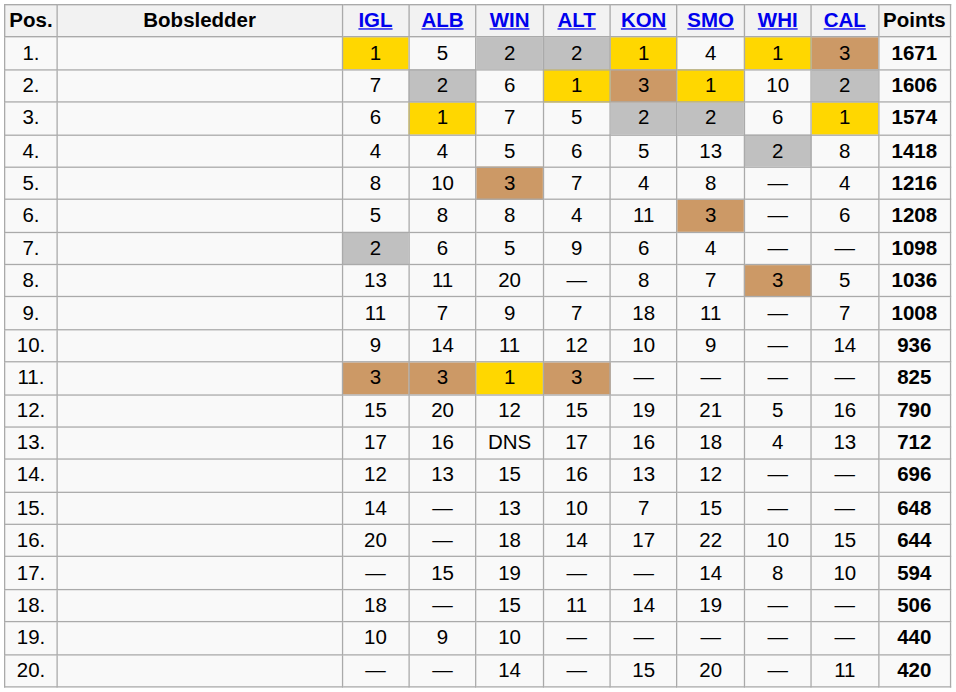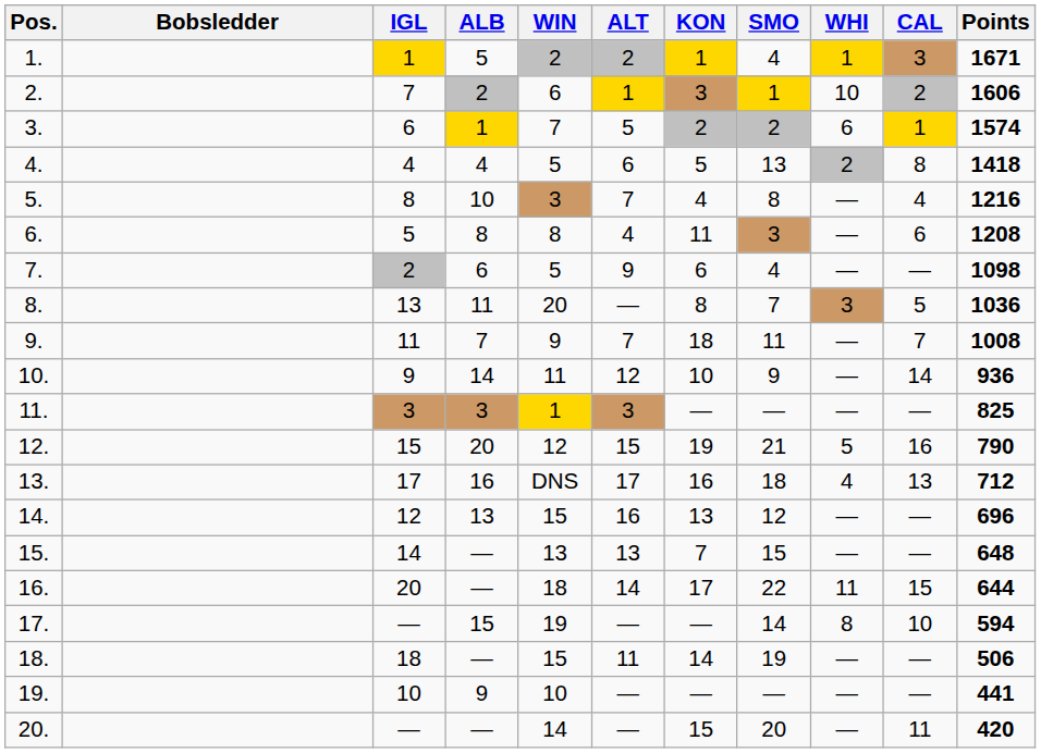 <table class=wikitable bgcolor="#f7f8ff" cellpadding="3" cellspacing="0" border="1" style="text-align:center; border: grey solid 1px; border-collapse: collapse;">
 <tr bgcolor="#CCCCCC">
 <th width="10">Pos.</th>
 <th width="215">Bobsledder</th>
 <th width="45"><a href='#'>IGL</a></th>
 <th width="45"><a href='#'>ALB</a></th>
 <th width="45"><a href='#'>WIN</a></th>
 <th width="45"><a href='#'>ALT</a></th>
 <th width="45"><a href='#'>KON</a></th>
 <th width="45"><a href='#'>SMO</a></th>
 <th width="45"><a href='#'>WHI</a></th>
 <th width="45"><a href='#'>CAL</a></th>
 <th width="45">Points</th>
 </tr>
 <tr>
 <td>1.</td>
 <td align="left"></td>
 <td bgcolor="gold">1</td>
 <td>5</td>
 <td bgcolor="silver">2</td>
 <td bgcolor="silver">2</td>
 <td bgcolor="gold">1</td>
 <td>4</td>
 <td bgcolor="gold">1</td>
 <td bgcolor="cc9966">3</td>
 <td><strong>1671</strong></td>
 </tr>
 <tr>
 <td>2.</td>
 <td align="left"></td>
 <td>7</td>
 <td bgcolor="silver">2</td>
 <td>6</td>
 <td bgcolor="gold">1</td>
 <td bgcolor="cc9966">3</td>
 <td bgcolor="gold">1</td>
 <td>10</td>
 <td bgcolor="silver">2</td>
 <td><strong>1606</strong></td>
 </tr>
 <tr>
 <td>3.</td>
 <td align="left"></td>
 <td>6</td>
 <td bgcolor="gold">1</td>
 <td>7</td>
 <td>5</td>
 <td bgcolor="silver">2</td>
 <td bgcolor="silver">2</td>
 <td>6</td>
 <td bgcolor="gold">1</td>
 <td><strong>1574</strong></td>
 </tr>
 <tr>
 <td>4.</td>
 <td align="left"></td>
 <td>4</td>
 <td>4</td>
 <td>5</td>
 <td>6</td>
 <td>5</td>
 <td>13</td>
 <td bgcolor="silver">2</td>
 <td>8</td>
 <td><strong>1418</strong></td>
 </tr>
 <tr>
 <td>5.</td>
 <td align="left"></td>
 <td>8</td>
 <td>10</td>
 <td bgcolor="cc9966">3</td>
 <td>7</td>
 <td>4</td>
 <td>8</td>
 <td>—</td>
 <td>4</td>
 <td><strong>1216</strong></td>
 </tr>
 <tr>
 <td>6.</td>
 <td align="left"></td>
 <td>5</td>
 <td>8</td>
 <td>8</td>
 <td>4</td>
 <td>11</td>
 <td bgcolor="cc9966">3</td>
 <td>—</td>
 <td>6</td>
 <td><strong>1208</strong></td>
 </tr>
 <tr>
 <td>7.</td>
 <td align="left"></td>
 <td bgcolor="silver">2</td>
 <td>6</td>
 <td>5</td>
 <td>9</td>
 <td>6</td>
 <td>4</td>
 <td>—</td>
 <td>—</td>
 <td><strong>1098</strong></td>
 </tr>
 <tr>
 <td>8.</td>
 <td align="left"></td>
 <td>13</td>
 <td>11</td>
 <td>20</td>
 <td>—</td>
 <td>8</td>
 <td>7</td>
 <td bgcolor="cc9966">3</td>
 <td>5</td>
 <td><strong>1036</strong></td>
 </tr>
 <tr>
 <td>9.</td>
 <td align="left"></td>
 <td>11</td>
 <td>7</td>
 <td>9</td>
 <td>7</td>
 <td>18</td>
 <td>11</td>
 <td>—</td>
 <td>7</td>
 <td><strong>1008</strong></td>
 </tr>
 <tr>
 <td>10.</td>
 <td align="left"></td>
 <td>9</td>
 <td>14</td>
 <td>11</td>
 <td>12</td>
 <td>10</td>
 <td>9</td>
 <td>—</td>
 <td>14</td>
 <td><strong>936</strong></td>
 </tr>
 <tr>
 <td>11.</td>
 <td align="left"></td>
 <td bgcolor="cc9966">3</td>
 <td bgcolor="cc9966">3</td>
 <td bgcolor="gold">1</td>
 <td bgcolor="cc9966">3</td>
 <td>—</td>
 <td>—</td>
 <td>—</td>
 <td>—</td>
 <td><strong>825</strong></td>
 </tr>
 <tr>
 <td>12.</td>
 <td align="left"></td>
 <td>15</td>
 <td>20</td>
 <td>12</td>
 <td>15</td>
 <td>19</td>
 <td>21</td>
 <td>5</td>
 <td>16</td>
 <td><strong>790</strong></td>
 </tr>
 <tr>
 <td>13.</td>
 <td align="left"></td>
 <td>17</td>
 <td>16</td>
 <td>DNS</td>
 <td>17</td>
 <td>16</td>
 <td>18</td>
 <td>4</td>
 <td>13</td>
 <td><strong>712</strong></td>
 </tr>
 <tr>
 <td>14.</td>
 <td align="left"></td>
 <td>12</td>
 <td>13</td>
 <td>15</td>
 <td>16</td>
 <td>13</td>
 <td>12</td>
 <td>—</td>
 <td>—</td>
 <td><strong>696</strong></td>
 </tr>
 <tr>
 <td>15.</td>
 <td align="left"></td>
 <td>14</td>
 <td>—</td>
 <td>13</td>
-<td>10</td>
+<td>13</td>
 <td>7</td>
 <td>15</td>
 <td>—</td>
 <td>—</td>
 <td><strong>648</strong></td>
 </tr>
 <tr>
 <td>16.</td>
 <td align="left"></td>
 <td>20</td>
 <td>—</td>
 <td>18</td>
 <td>14</td>
 <td>17</td>
 <td>22</td>
-<td>10</td>
+<td>11</td>
 <td>15</td>
 <td><strong>644</strong></td>
 </tr>
 <tr>
 <td>17.</td>
 <td align="left"></td>
 <td>—</td>
 <td>15</td>
 <td>19</td>
 <td>—</td>
 <td>—</td>
 <td>14</td>
 <td>8</td>
 <td>10</td>
 <td><strong>594</strong></td>
 </tr>
 <tr>
 <td>18.</td>
 <td align="left"></td>
 <td>18</td>
 <td>—</td>
 <td>15</td>
 <td>11</td>
 <td>14</td>
 <td>19</td>
 <td>—</td>
 <td>—</td>
 <td><strong>506</strong></td>
 </tr>
 <tr>
 <td>19.</td>
 <td align="left"></td>
 <td>10</td>
 <td>9</td>
 <td>10</td>
 <td>—</td>
 <td>—</td>
 <td>—</td>
 <td>—</td>
 <td>—</td>
-<td><strong>440</strong></td>
+<td><strong>441</strong></td>
 </tr>
 <tr>
 <td>20.</td>
 <td align="left"></td>
 <td>—</td>
 <td>—</td>
 <td>14</td>
 <td>—</td>
 <td>15</td>
 <td>20</td>
 <td>—</td>
 <td>11</td>
 <td><strong>420</strong></td>
 </tr>
 </table>
